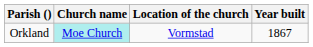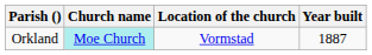 <table class="wikitable" style="text-align:center">
 <tr>
 <th>Parish ()</th>
 <th>Church name</th>
 <th>Location of the church</th>
 <th>Year built</th>
 </tr>
 <tr>
 <td rowspan="1">Orkland</td>
 <td style="background: paleturquoise;"><a href='#'>Moe Church</a></td>
 <td><a href='#'>Vormstad</a></td>
-<td>1867</td>
+<td>1887</td>
 </tr>
 </table>
